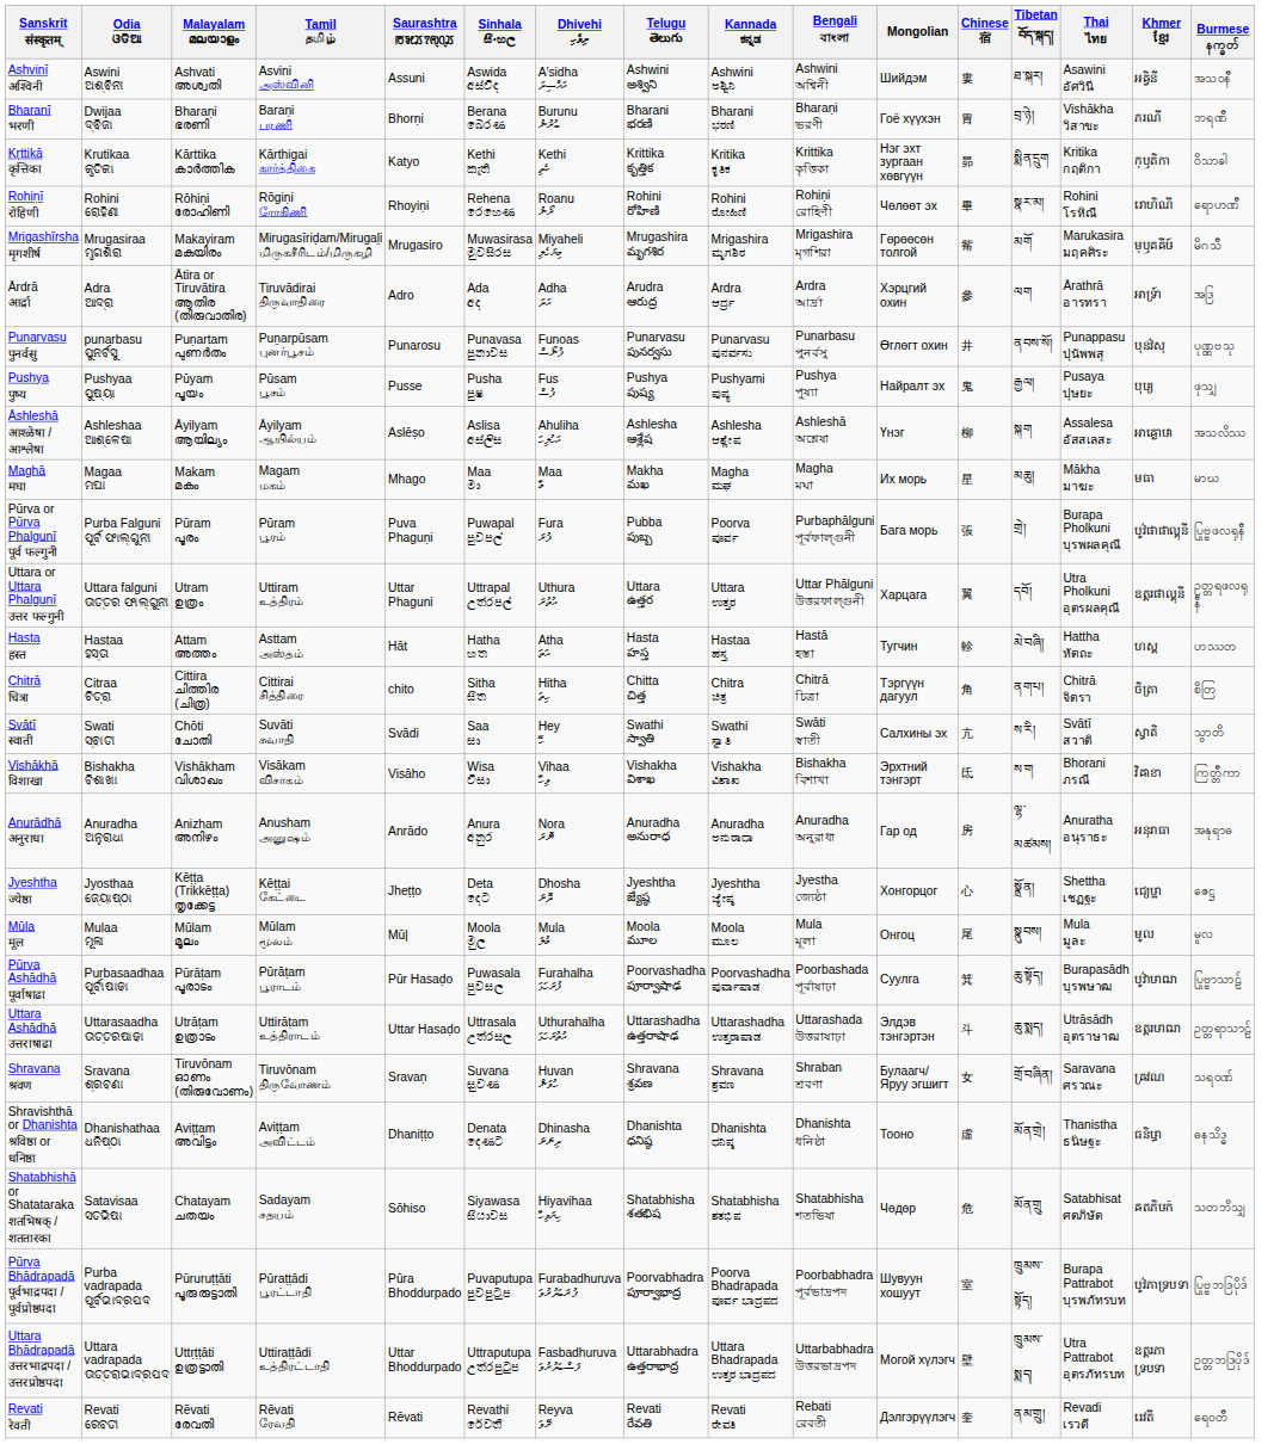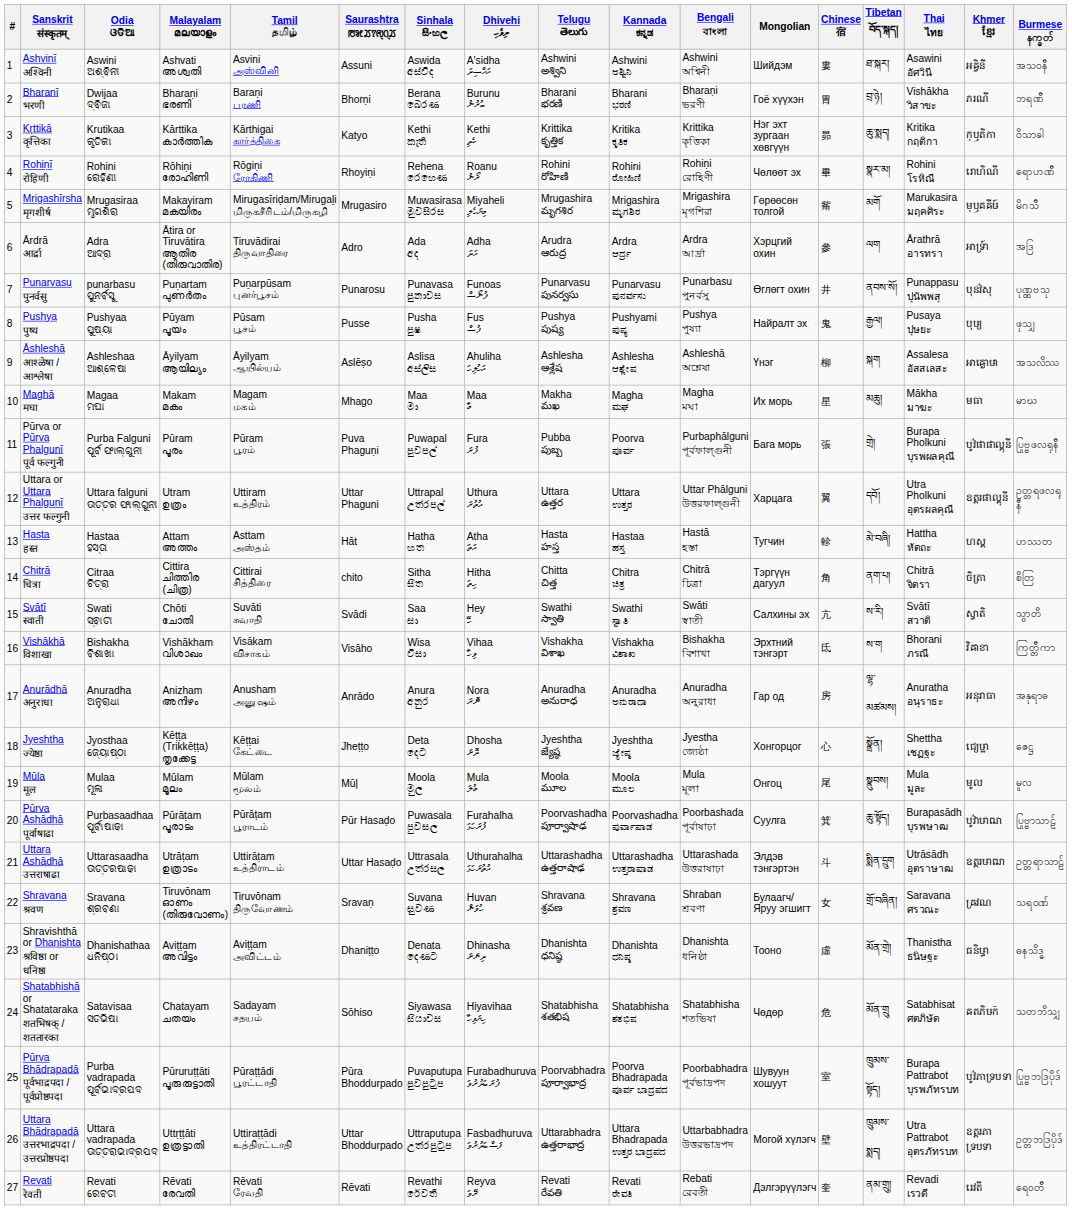 <table class="wikitable" align="center" cellspacing="2" cellpadding="">
 <tr bgcolor=#cccccc>
+<th>#</th>
 <th><a href='#'>Sanskrit</a><br>संस्कृतम्</th>
 <th><a href='#'>Odia</a><br>ଓଡିଆ</th>
 <th><a href='#'>Malayalam</a><br>മലയാളം</th>
 <th><a href='#'>Tamil</a><br>தமிழ்</th>
 <th><a href='#'>Saurashtra</a><br>ꢱꣃꢬꢵꢯ꣄ꢡ꣄ꢬ</th>
 <th><a href='#'>Sinhala</a><br>සිංහල</th>
 <th><a href='#'>Dhivehi</a><br>ދިވެހި</th>
 <th><a href='#'>Telugu</a><br>తెలుగు</th>
 <th><a href='#'>Kannada</a><br>ಕನ್ನಡ</th>
 <th><a href='#'>Bengali</a><br>বাংলা</th>
 <th>Mongolian</th>
 <th><a href='#'>Chinese</a><br>宿</th>
 <th><a href='#'>Tibetan</a><br>བོད་སྐད། </th>
 <th><a href='#'>Thai</a><br>ไทย</th>
 <th><a href='#'>Khmer</a><br>ខ្មែរ</th>
 <th><br><a href='#'>Burmese</a><br>နက္ခတ်</th>
 </tr>
 <tr>
+<td>1</td>
 <td><a href='#'>Ashvinī</a><br>अश्विनी</td>
 <td>Aswini<br>ଅଶ୍ଵିନୀ</td>
 <td>Ashvati<br>അശ്വതി</td>
 <td>Asvini<br><a href='#'>அஸ்வினி</a></td>
 <td>Assuni<br></td>
 <td>Aswida<br>අස්විද</td>
 <td>A'sidha<br>އައްސިދަ</td>
 <td>Ashwini<br>అశ్విని</td>
 <td>Ashwini<br>ಅಶ್ವಿನಿ</td>
 <td>Ashwini<br>অশ্বিনী</td>
 <td>Шийдэм</td>
 <td>婁</td>
 <td>ཐ་སྐར།</td>
 <td>Asawini<br>อัศวินี</td>
 <td>អឝ្វិនី</td>
 <td>အသဝနီ</td>
 </tr>
 <tr>
+<td>2</td>
 <td><a href='#'>Bharanī</a><br>भरणी</td>
 <td>Dwijaa<br>ଦ୍ଵିଜା</td>
 <td>Bharaṇi<br>ഭരണി</td>
 <td>Baraṇi<br><a href='#'>பரணி</a></td>
 <td>Bhorṇi<br></td>
 <td>Berana<br>බෙරණ</td>
 <td>Burunu<br>ބުރުނު</td>
 <td>Bharani<br>భరణి</td>
 <td>Bharani<br>ಭರಣಿ</td>
 <td>Bharaṇi<br>ভরণী</td>
 <td>Гоё хүүхэн</td>
 <td>胃</td>
 <td>བྲ་ཉེ།</td>
 <td>Vishākha<br>วิสาขะ</td>
 <td>ភរណី</td>
 <td>ဘရဏီ</td>
 </tr>
 <tr>
+<td>3</td>
 <td><a href='#'>Kṛttikā</a><br>कृत्तिका</td>
 <td>Krutikaa<br>କୃତିକା</td>
 <td>Kārttika<br>കാർത്തിക</td>
 <td>Kārthigai<br><a href='#'>கார்த்திகை</a></td>
 <td>Katyo<br></td>
 <td>Kethi<br>කැති</td>
 <td>Kethi<br>ކެތި</td>
 <td>Krittika<br>కృత్తిక</td>
 <td>Kritika<br>ಕೃತಿಕ</td>
 <td>Krittika<br>কৃত্তিকা</td>
 <td>Нэг эхт зургаан хөвгүүн</td>
 <td>昴</td>
-<td>སྨིན་དྲུག</td>
+<td>ཆུ་སྨད།</td>
 <td>Kritika<br>กฤติกา</td>
 <td>ក្ឫតិកា</td>
 <td>ဝိသာခါ</td>
 </tr>
 <tr>
+<td>4</td>
 <td><a href='#'>Rohiṇī</a><br>रोहिणी</td>
 <td>Rohini<br>ରୋହିଣୀ</td>
 <td>Rōhiṇi<br>രോഹിണി</td>
 <td>Rōgiṇi<br><a href='#'>ரோகிணி</a></td>
 <td>Rhoyiṇi<br></td>
 <td>Rehena<br>රෙහෙණ</td>
 <td>Roanu<br>ރޯނު</td>
 <td>Rohini<br>రోహిణి</td>
 <td>Rohini<br>ರೋಹಿಣಿ</td>
 <td>Rohiṇi<br>রোহিণী</td>
 <td>Чөлөөт эх</td>
 <td>畢</td>
 <td>སྣར་མ།</td>
 <td>Rohini<br>โรหิณี</td>
 <td>រោហិណី</td>
 <td>ရောဟဏီ</td>
 </tr>
 <tr>
+<td>5</td>
 <td><a href='#'>Mrigashīrsha</a><br>मृगशीर्ष</td>
 <td>Mrugasiraa<br>ମୃଗଶିରା</td>
 <td>Makayiram<br>മകയിരം</td>
 <td>Mirugasīriḍam/Mirugaḻi<br>மிருகசீரிடம்/மிருகழி</td>
 <td>Mrugasiro<br></td>
 <td>Muwasirasa<br>මුවසිරස</td>
 <td>Miyaheli<br>މިޔަހެލި</td>
 <td>Mrugashira<br>మృగశిర</td>
 <td>Mrigashira<br>ಮೃಗಶಿರ</td>
 <td>Mrigashira<br>মৃগশিরা</td>
 <td>Гөрөөсөн толгой</td>
 <td>觜</td>
 <td>མགོ</td>
 <td>Marukasira<br>มฤคศิระ</td>
 <td>ម្ឫគឝីឞ៍</td>
 <td>မိဂသီ</td>
 </tr>
 <tr>
+<td>6</td>
 <td>Ārdrā<br>आर्द्रा</td>
 <td>Adra<br>ଆଦ୍ରା</td>
 <td>Ātira or Tiruvātira<br>ആതിര (തിരുവാതിര)</td>
 <td>Tiruvādirai<br>திருவாதிரை</td>
 <td>Adro<br></td>
 <td>Ada<br>අද</td>
 <td>Adha<br>އަދަ</td>
 <td>Arudra<br>ఆరుద్ర</td>
 <td>Ardra<br>ಆರ್ದ್ರ</td>
 <td>Ardra<br>আর্দ্রা</td>
 <td>Хэрцгий охин</td>
 <td>參</td>
 <td>ལག</td>
 <td>Ārathrā<br>อารทรา</td>
 <td>អាទ្រ៍ា</td>
 <td>အဒြ</td>
 </tr>
 <tr>
+<td>7</td>
 <td><a href='#'>Punarvasu</a><br>पुनर्वसु</td>
 <td>punarbasu<br>ପୁନର୍ବସୁ</td>
 <td>Puṇartam<br>പുണർതം</td>
 <td>Puṉarpūsam<br>புனர்பூசம்</td>
 <td>Punarosu<br></td>
 <td>Punavasa<br>පුනාවස</td>
 <td>Funoas<br>ފުނޯސް</td>
 <td>Punarvasu<br>పునర్వసు</td>
 <td>Punarvasu<br>ಪುನರ್ವಸು</td>
 <td>Punarbasu<br>পুনর্বসু</td>
 <td>Өглөгт охин</td>
 <td>井</td>
 <td>ནབས་སོ།</td>
 <td>Punappasu<br>ปุนัพพสุ</td>
 <td>បុនវ៌សុ</td>
 <td>ပုဏ္ဏဗသု</td>
 </tr>
 <tr>
+<td>8</td>
 <td><a href='#'>Pushya</a><br>पुष्य</td>
 <td>Pushyaa<br>ପୁଷ୍ୟା</td>
 <td>Pūyam<br>പൂയം</td>
 <td>Pūsam<br>பூசம்</td>
 <td>Pusse<br></td>
 <td>Pusha<br>පුෂ</td>
 <td>Fus<br>ފުސް</td>
 <td>Pushya<br>పుష్య</td>
 <td>Pushyami<br>ಪುಷ್ಯ</td>
 <td>Pushya<br>পুষ্যা</td>
 <td>Найралт эх</td>
 <td>鬼</td>
 <td>རྒྱལ།</td>
 <td>Pusaya<br>ปุษยะ</td>
 <td>បុឞ្យ</td>
 <td>ဖုသျှ</td>
 </tr>
 <tr>
+<td>9</td>
 <td><a href='#'>Āshleshā</a><br>आश्ळेषा / आश्लेषा</td>
 <td>Ashleshaa<br>ଆଶ୍ଳେଷା</td>
 <td>Āyilyam<br>ആയില്യം</td>
 <td>Āyilyam<br>ஆயில்யம்</td>
 <td>Aslēṣo<br></td>
 <td>Aslisa<br>අස්ලිස</td>
 <td>Ahuliha<br>އަހުލިހަ</td>
 <td>Ashlesha<br>ఆశ్లేష</td>
 <td>Ashlesha<br>ಆಶ್ಲೇಷ</td>
 <td>Ashleshā<br>অশ্লেষা</td>
 <td>Үнэг</td>
 <td>柳</td>
 <td>སྐག</td>
 <td>Assalesa<br>อัสสเลสะ</td>
 <td>អាឝ្លោឞា</td>
 <td>အသလိဿ</td>
 </tr>
 <tr>
+<td>10</td>
 <td><a href='#'>Maghā</a><br>मघा</td>
 <td>Magaa<br>ମଘା</td>
 <td>Makam<br>മകം</td>
 <td>Magam<br>மகம்</td>
 <td>Mhago<br></td>
 <td>Maa<br>මා</td>
 <td>Maa<br>މާ</td>
 <td>Makha<br>మఖ</td>
 <td>Magha<br>ಮಘ</td>
 <td>Magha<br>মঘা</td>
 <td>Их морь</td>
 <td>星</td>
 <td>མཆུ།</td>
 <td>Mākha<br>มาฆะ</td>
 <td>មធា</td>
 <td>မာဃ</td>
 </tr>
 <tr>
+<td>11</td>
 <td>Pūrva or <a href='#'>Pūrva Phalgunī</a><br>पूर्व फल्गुनी</td>
 <td>Purba Falguni<br>ପୂର୍ବ ଫାଲ୍ଗୁନୀ</td>
 <td>Pūram<br>പൂരം</td>
 <td>Pūram<br>பூரம்</td>
 <td>Puva Phaguṇi<br></td>
 <td>Puwapal<br>පුවපල්</td>
 <td>Fura<br>ފުރަ</td>
 <td>Pubba<br>పుబ్బ</td>
 <td>Poorva<br>ಪೂರ್ವ</td>
 <td>Purbaphālguni<br>পূর্বফাল্গুনী</td>
 <td>Бага морь</td>
 <td>張</td>
 <td>གྲེ།</td>
 <td>Burapa Pholkuni<br>บุรพผลคุณี</td>
 <td>បូវ៌ផាផាល្គុនី</td>
 <td>ပြုဗ္ဗဖလရုနီ</td>
 </tr>
 <tr>
+<td>12</td>
 <td>Uttara or <a href='#'>Uttara Phalgunī</a><br>उत्तर फल्गुनी</td>
 <td>Uttara falguni<br>ଉତ୍ତର ଫାଲ୍ଗୁନୀ</td>
 <td>Utram<br>ഉത്രം</td>
 <td>Uttiram<br>உத்திரம்</td>
 <td>Uttar Phaguni<br></td>
 <td>Uttrapal<br>උත්රපල්</td>
 <td>Uthura<br>އުތުރަ</td>
 <td>Uttara<br>ఉత్తర</td>
 <td>Uttara<br>ಉತ್ತರ</td>
 <td>Uttar Phālguni<br>উত্তরফাল্গুনী</td>
 <td>Харцага</td>
 <td>翼</td>
 <td>དབོ།</td>
 <td>Utra Pholkuni<br>อุตรผลคุณี</td>
 <td>ឧត្តរផាល្គុនី</td>
 <td>ဥတ္တရဖလရုနီ</td>
 </tr>
 <tr>
+<td>13</td>
 <td><a href='#'>Hasta</a><br>हस्त</td>
 <td>Hastaa<br>ହସ୍ତା</td>
 <td>Attam<br>അത്തം</td>
 <td>Asttam<br>அஸ்தம்</td>
 <td>Hāt<br></td>
 <td>Hatha<br>හත</td>
 <td>Atha<br>އަތަ</td>
 <td>Hasta<br>హస్త</td>
 <td>Hastaa<br>ಹಸ್ತ</td>
 <td>Hastā <br> হস্তা</td>
 <td>Тугчин</td>
 <td>軫</td>
 <td>མེ་བཞི།</td>
 <td>Hattha<br>หัตถะ</td>
 <td>ហស្ត</td>
 <td>ဟဿတ</td>
 </tr>
 <tr>
+<td>14</td>
 <td><a href='#'>Chitrā</a><br>चित्रा</td>
 <td>Citraa<br>ଚିତ୍ରା</td>
 <td>Cittira<br>ചിത്തിര (ചിത്ര)</td>
 <td>Cittirai<br>சித்திரை</td>
 <td>chito<br></td>
 <td>Sitha<br>සිත</td>
 <td>Hitha<br>ހިތަ</td>
 <td>Chitta<br>చిత్త</td>
 <td>Chitra<br>ಚಿತ್ರ</td>
 <td>Chitrā <br> চিত্রা</td>
 <td>Тэргүүн дагуул</td>
 <td>角</td>
 <td>ནག་པ།</td>
 <td>Chitrā<br>จิตรา</td>
 <td>ចិត្រា</td>
 <td>စိတြ</td>
 </tr>
 <tr>
+<td>15</td>
 <td><a href='#'>Svātī</a><br>स्वाती</td>
 <td>Swati<br>ସ୍ଵାତୀ</td>
 <td>Chōti<br>ചോതി</td>
 <td>Suvāti<br>சுவாதி</td>
 <td>Svādi<br></td>
 <td>Saa<br>සා</td>
 <td>Hey<br>ހޭ</td>
 <td>Swathi<br>స్వాతి</td>
 <td>Swathi<br>ಸ್ವಾತಿ</td>
 <td>Swāti <br> স্বাতী</td>
 <td>Салхины эх</td>
 <td>亢</td>
 <td>ས་རི།</td>
 <td>Svātī<br>สวาติ</td>
 <td>ស្វាតិ</td>
 <td>သွာတိ</td>
 </tr>
 <tr>
+<td>16</td>
 <td><a href='#'>Vishākhā</a><br>विशाखा</td>
 <td>Bishakha<br>ବିଶାଖା</td>
 <td>Vishākham<br>വിശാഖം</td>
 <td>Visākam<br>விசாகம்</td>
 <td>Visāho<br></td>
 <td>Wisa<br>විසා</td>
 <td>Vihaa<br>ވިހާ</td>
 <td>Vishakha<br>విశాఖ</td>
 <td>Vishakha<br>ವಿಶಾಖ</td>
 <td>Bishakha <br> বিশাখা</td>
 <td>Эрхтний тэнгэрт</td>
 <td>氐</td>
 <td>ས་ག</td>
 <td>Bhorani<br>ภรณี</td>
 <td>វិឝាខា</td>
 <td>ကြတ္တီကာ</td>
 </tr>
 <tr>
+<td>17</td>
 <td><a href='#'>Anurādhā</a><br>अनुराधा</td>
 <td>Anuradha<br>ଅନୁରାଧା</td>
 <td>Anizham<br>അനിഴം</td>
 <td>Anusham<br>அனுஷம்</td>
 <td>Anrādo<br></td>
 <td>Anura<br>අනුර</td>
 <td>Nora<br>ނޮރަ</td>
 <td>Anuradha<br>అనురాధ</td>
 <td>Anuradha<br>ಅನುರಾಧಾ</td>
 <td>Anuradha <br> অনুরাধা</td>
 <td>Гар од</td>
 <td>房</td>
 <td>ལྷ་མཚམས།</td>
 <td>Anuratha<br>อนุราธะ</td>
 <td>អនុរាធា</td>
 <td>အနုရာဓ</td>
 </tr>
 <tr>
+<td>18</td>
 <td><a href='#'>Jyeshtha</a><br>ज्येष्ठा</td>
 <td>Jyosthaa<br>ଜ୍ୟୋଷ୍ଠା</td>
 <td>Kēṭṭa (Trikkēṭṭa)<br>തൃക്കേട്ട</td>
 <td>Kēṭṭai<br>கேட்டை</td>
 <td>Jheṭṭo<br></td>
 <td>Deta<br>දෙට</td>
 <td>Dhosha<br>ދޮށަ</td>
 <td>Jyeshtha<br>జ్యేష్ఠ</td>
 <td>Jyeshtha<br>ಜ್ಯೇಷ್ಠ</td>
 <td>Jyestha <br> জ্যেষ্ঠা</td>
 <td>Хонгорцог</td>
 <td>心</td>
 <td>སྣྲོན།</td>
 <td>Shettha<br>เชฏฐะ</td>
 <td>ជេ្យឞ្ឋា</td>
 <td>ဇေဋ္ဌ</td>
 </tr>
 <tr>
+<td>19</td>
 <td><a href='#'>Mūla</a><br>मूल</td>
 <td>Mulaa<br>ମୂଳା</td>
 <td>Mūlam<br>മൂലം</td>
 <td>Mūlam<br>மூலம்</td>
 <td>Mūļ<br></td>
 <td>Moola<br>මුල</td>
 <td>Mula<br>މުލަ</td>
 <td>Moola<br>మూల</td>
 <td>Moola<br>ಮೂಲ</td>
 <td>Mula <br> মূলা</td>
 <td>Онгоц</td>
 <td>尾</td>
 <td>སྣུབས།</td>
 <td>Mula<br>มูละ</td>
 <td>មូល</td>
 <td>မူလ</td>
 </tr>
 <tr>
+<td>20</td>
 <td><a href='#'>Pūrva Ashādhā</a><br>पूर्वाषाढा</td>
 <td>Purbasaadhaa<br>ପୂର୍ବାଷାଢା</td>
 <td>Pūrāṭam<br>പൂരാടം</td>
 <td>Pūrāṭam<br>பூராடம்</td>
 <td>Pūr Hasaḍo<br></td>
 <td>Puwasala<br>පුවසල</td>
 <td>Furahalha<br>ފުރަހަޅަ</td>
 <td>Poorvashadha<br>పూర్వాషాఢ</td>
 <td>Poorvashadha<br>ಪುರ್ವಾಷಾಡ</td>
 <td>Poorbashada<br>পূর্বাষাঢ়া</td>
 <td>Суулга</td>
 <td>箕</td>
 <td>ཆུ་སྟོད།</td>
 <td>Burapasādh<br>บุรพษาฒ</td>
 <td>បូវ៌ាឞាឍា</td>
 <td>ပြုဗ္ဗာသာဠ်</td>
 </tr>
 <tr>
+<td>21</td>
 <td><a href='#'>Uttara Ashādhā</a><br>उत्तराषाढा</td>
 <td>Uttarasaadha<br>ଉତ୍ତରଷାଢା</td>
 <td>Utrāṭam<br>ഉത്രാടം</td>
 <td>Uttirāṭam<br>உத்திராடம்</td>
 <td>Uttar Hasaḍo<br></td>
 <td>Uttrasala<br>උත්රසල</td>
 <td>Uthurahalha<br>އުތުރަހަޅަ</td>
 <td>Uttarashadha<br>ఉత్తరాషాఢ</td>
 <td>Uttarashadha<br>ಉತ್ತರಾಷಾಡ</td>
 <td>Uttarashada<br>উত্তরাষাঢ়া</td>
 <td>Элдэв тэнгэртэн</td>
 <td>斗</td>
-<td>ཆུ་སྨད།</td>
+<td>སྨིན་དྲུག</td>
 <td>Utrāsādh<br>อุตราษาฒ</td>
 <td>ឧត្តរឞាឍា</td>
 <td>ဥတ္တရာသာဠ်</td>
 </tr>
 <tr>
+<td>22</td>
 <td><a href='#'>Shravana</a><br>श्रवण</td>
 <td>Sravana<br>ଶ୍ରବଣା</td>
 <td>Tiruvōnam <br>ഓണം (തിരുവോണം)</td>
 <td>Tiruvōnam<br>திருவோணம்</td>
 <td>Sravaṇ<br></td>
 <td>Suvana<br>සුවණ</td>
 <td>Huvan<br>ހުވަން</td>
 <td>Shravana<br>శ్రవణ</td>
 <td>Shravana<br>ಶ್ರವಣ</td>
 <td>Shraban<br>শ্রবণা</td>
 <td>Булаагч/Яруу эгшигт</td>
 <td>女</td>
 <td>གྲོ་བཞིན།</td>
 <td>Saravana<br>ศรวณะ</td>
 <td>ឝ្រវណ</td>
 <td>သရဝဏ်</td>
 </tr>
 <tr>
+<td>23</td>
 <td>Shravishthā or <a href='#'>Dhanishta</a> <br>श्रविष्ठा or धनिष्ठा</td>
 <td>Dhanishathaa<br>ଧନିଷ୍ଠା</td>
 <td>Aviṭṭam<br>അവിട്ടം</td>
 <td>Aviṭṭam<br>அவிட்டம்</td>
 <td>Dhaniṭṭo<br></td>
 <td>Denata<br>දෙණට</td>
 <td>Dhinasha<br>ދިނަށަ</td>
 <td>Dhanishta<br>ధనిష్ఠ</td>
 <td>Dhanishta<br>ಧನಿಷ್ಠ</td>
 <td>Dhanishta<br>ধনিষ্ঠা</td>
 <td>Тооно</td>
 <td>虛</td>
 <td>མོན་གྲེ།</td>
 <td>Thanistha<br>ธนิษฐะ</td>
 <td>ធនិឞ្ធា</td>
 <td>ဓနသိဒ္ဓ</td>
 </tr>
 <tr>
+<td>24</td>
 <td><a href='#'>Shatabhishā</a> or Shatataraka<br>शतभिषक् / शततारका</td>
 <td>Satavisaa<br>ସତଭିଷା</td>
 <td>Chatayam<br>ചതയം</td>
 <td>Sadayam<br>சதயம்</td>
 <td>Sōhiso<br></td>
 <td>Siyawasa<br>සියාවස</td>
 <td>Hiyavihaa<br>ހިޔަވިހާ</td>
 <td>Shatabhisha<br>శతభిష</td>
 <td>Shatabhisha<br>ಶತಭಿಷ</td>
 <td>Shatabhisha <br> শতভিষা</td>
 <td>Чөдөр</td>
 <td>危</td>
 <td>མོན་གྲུ</td>
 <td>Satabhisat<br>ศตภิษัต</td>
 <td>ឝតភិឞក៑</td>
 <td>သတဘိသျှ</td>
 </tr>
 <tr>
+<td>25</td>
 <td><a href='#'>Pūrva Bhādrapadā</a><br>पूर्वभाद्रपदा / पूर्वप्रोष्ठपदा</td>
 <td>Purba vadrapada<br>ପୂର୍ବଭାଦ୍ରପଦ</td>
 <td>Pūruruṭṭāti<br>പൂരുരുട്ടാതി</td>
 <td>Pūraṭṭādi<br>பூரட்டாதி</td>
 <td>Pūra Bhoddurpado<br></td>
 <td>Puvaputupa<br>පුවපුටුප</td>
 <td>Furabadhuruva<br>ފުރަބަދުރުވަ</td>
 <td>Poorvabhadra<br>పూర్వాభాద్ర</td>
 <td>Poorva Bhadrapada<br>ಪೂರ್ವ ಭಾದ್ರಪದ</td>
 <td>Poorbabhadra <br> পূর্বভাদ্রপদ</td>
 <td>Шувуун хошуут</td>
 <td>室</td>
 <td>ཁྲུམས་སྟོད།</td>
 <td>Burapa Pattrabot<br>บุรพภัทรบท</td>
 <td>បូវ៌ភាទ្របទា</td>
 <td>ပြုဗ္ဗဘဒြပိုဒ်</td>
 </tr>
 <tr>
+<td>26</td>
 <td><a href='#'>Uttara Bhādrapadā</a><br>उत्तरभाद्रपदा / उत्तरप्रोष्ठपदा</td>
 <td>Uttara vadrapada<br>ଉତ୍ତରାଭାଦ୍ରପଦ</td>
 <td>Uttṛṭṭāti<br>ഉത്രട്ടാതി</td>
 <td>Uttiraṭṭādi<br>உத்திரட்டாதி</td>
 <td>Uttar Bhoddurpado<br></td>
 <td>Uttraputupa<br>උත්රපුටුප</td>
 <td>Fasbadhuruva<br>ފަސްބަދުރުވަ</td>
 <td>Uttarabhadra<br>ఉత్తరాభాద్ర</td>
 <td>Uttara Bhadrapada<br>ಉತ್ತರ ಭಾದ್ರಪದ</td>
 <td>Uttarbabhadra <br> উত্তরভাদ্রপদ</td>
 <td>Могой хүлэгч</td>
 <td>壁</td>
 <td>ཁྲུམས་སྨད།</td>
 <td>Utra Pattrabot<br>อุตรภัทรบท</td>
 <td>ឧត្តរភាទ្របទា</td>
 <td>ဥတ္တဘဒြပိုဒ်</td>
 </tr>
 <tr>
+<td>27</td>
 <td><a href='#'>Revati</a><br>रेवती</td>
 <td>Revati<br>ରେବତୀ</td>
 <td>Rēvati<br>രേവതി</td>
 <td>Rēvati<br>ரேவதி</td>
 <td>Rēvati<br></td>
 <td>Revathi<br>රේවතී</td>
 <td>Reyva<br>ރޭވަ</td>
 <td>Revati<br>రేవతి</td>
 <td>Revati<br>ರೇವತಿ</td>
 <td>Rebati <br> রেবতী</td>
 <td>Дэлгэрүүлэгч</td>
 <td>奎</td>
 <td>ནམ་གྲུ།</td>
 <td>Revadi<br>เรวดี</td>
 <td>រេវតី</td>
 <td>ရေဝတီ</td>
 </tr>
 </table>
